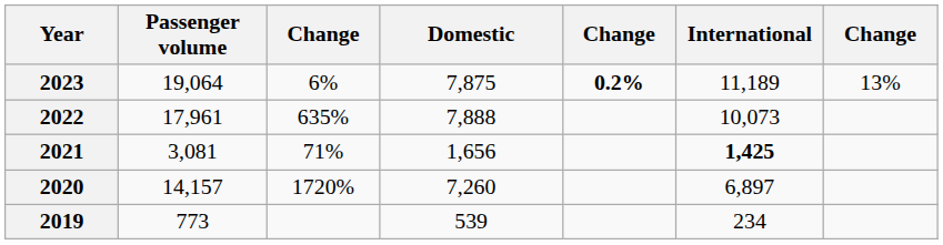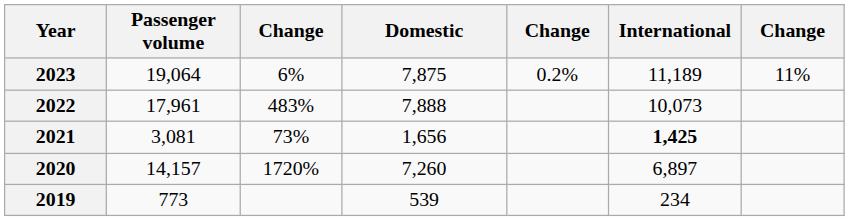 <table class="wikitable sortable">
 <tr>
 <th style="width:75px">Year</th>
 <th style="width:100px">Passenger volume</th>
 <th style="width:75px">Change</th>
 <th style="width:125px">Domestic</th>
 <th style="width:75px">Change</th>
 <th style="width:100px">International</th>
 <th style="width:75px">Change</th>
 </tr>
 <tr style="text-align:center;">
 <th>2023</th>
 <td>19,064</td>
 <td>6%</td>
 <td>7,875</td>
-<td><strong>0.2%</strong></td>
+<td>0.2%</td>
 <td>11,189</td>
-<td>13%</td>
+<td>11%</td>
 </tr>
 <tr style="text-align:center;">
 <th>2022</th>
 <td>17,961</td>
-<td>635%</td>
+<td>483%</td>
 <td>7,888</td>
 <td></td>
 <td>10,073</td>
 <td></td>
 </tr>
 <tr style="text-align:center;">
 <th>2021</th>
 <td>3,081</td>
-<td>71%</td>
+<td>73%</td>
 <td>1,656</td>
 <td></td>
 <td><strong>1,425</strong></td>
 <td></td>
 </tr>
 <tr style="text-align:center;">
 <th>2020</th>
 <td>14,157</td>
 <td>1720%</td>
 <td>7,260</td>
 <td></td>
 <td>6,897</td>
 <td></td>
 </tr>
 <tr style="text-align:center;">
 <th>2019</th>
 <td>773</td>
 <td></td>
 <td>539</td>
 <td></td>
 <td>234</td>
 <td></td>
 </tr>
 </table>
